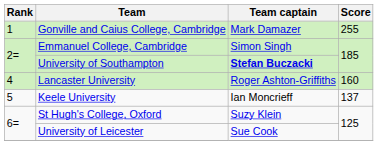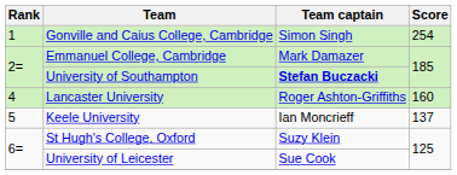 <table class="wikitable">
 <tr>
 <th>Rank</th>
 <th>Team</th>
 <th>Team captain</th>
 <th>Score</th>
 </tr>
 <tr bgcolor="#D0F0C0">
 <td>1</td>
 <td><a href='#'>Gonville and Caius College, Cambridge</a></td>
-<td><a href='#'>Mark Damazer</a></td>
-<td>255</td>
+<td><a href='#'>Simon Singh</a></td>
+<td>254</td>
 </tr>
 <tr bgcolor="#D0F0C0">
 <td rowspan=2>2=</td>
 <td><a href='#'>Emmanuel College, Cambridge</a></td>
-<td><a href='#'>Simon Singh</a></td>
+<td><a href='#'>Mark Damazer</a></td>
 <td rowspan=2>185</td>
 </tr>
 <tr bgcolor="#D0F0C0">
 <td><a href='#'>University of Southampton</a></td>
 <td><strong><a href='#'>Stefan Buczacki</a></strong></td>
 </tr>
 <tr bgcolor="#D0F0C0">
 <td>4</td>
 <td><a href='#'>Lancaster University</a></td>
 <td><a href='#'>Roger Ashton-Griffiths</a></td>
 <td>160</td>
 </tr>
 <tr>
 <td>5</td>
 <td><a href='#'>Keele University</a></td>
 <td>Ian Moncrieff</td>
 <td>137</td>
 </tr>
 <tr>
 <td rowspan=2>6=</td>
 <td><a href='#'>St Hugh's College, Oxford</a></td>
 <td><a href='#'>Suzy Klein</a></td>
 <td rowspan=2>125</td>
 </tr>
 <tr>
 <td><a href='#'>University of Leicester</a></td>
 <td><a href='#'>Sue Cook</a></td>
 </tr>
 <tr>
 </tr>
 </table>
